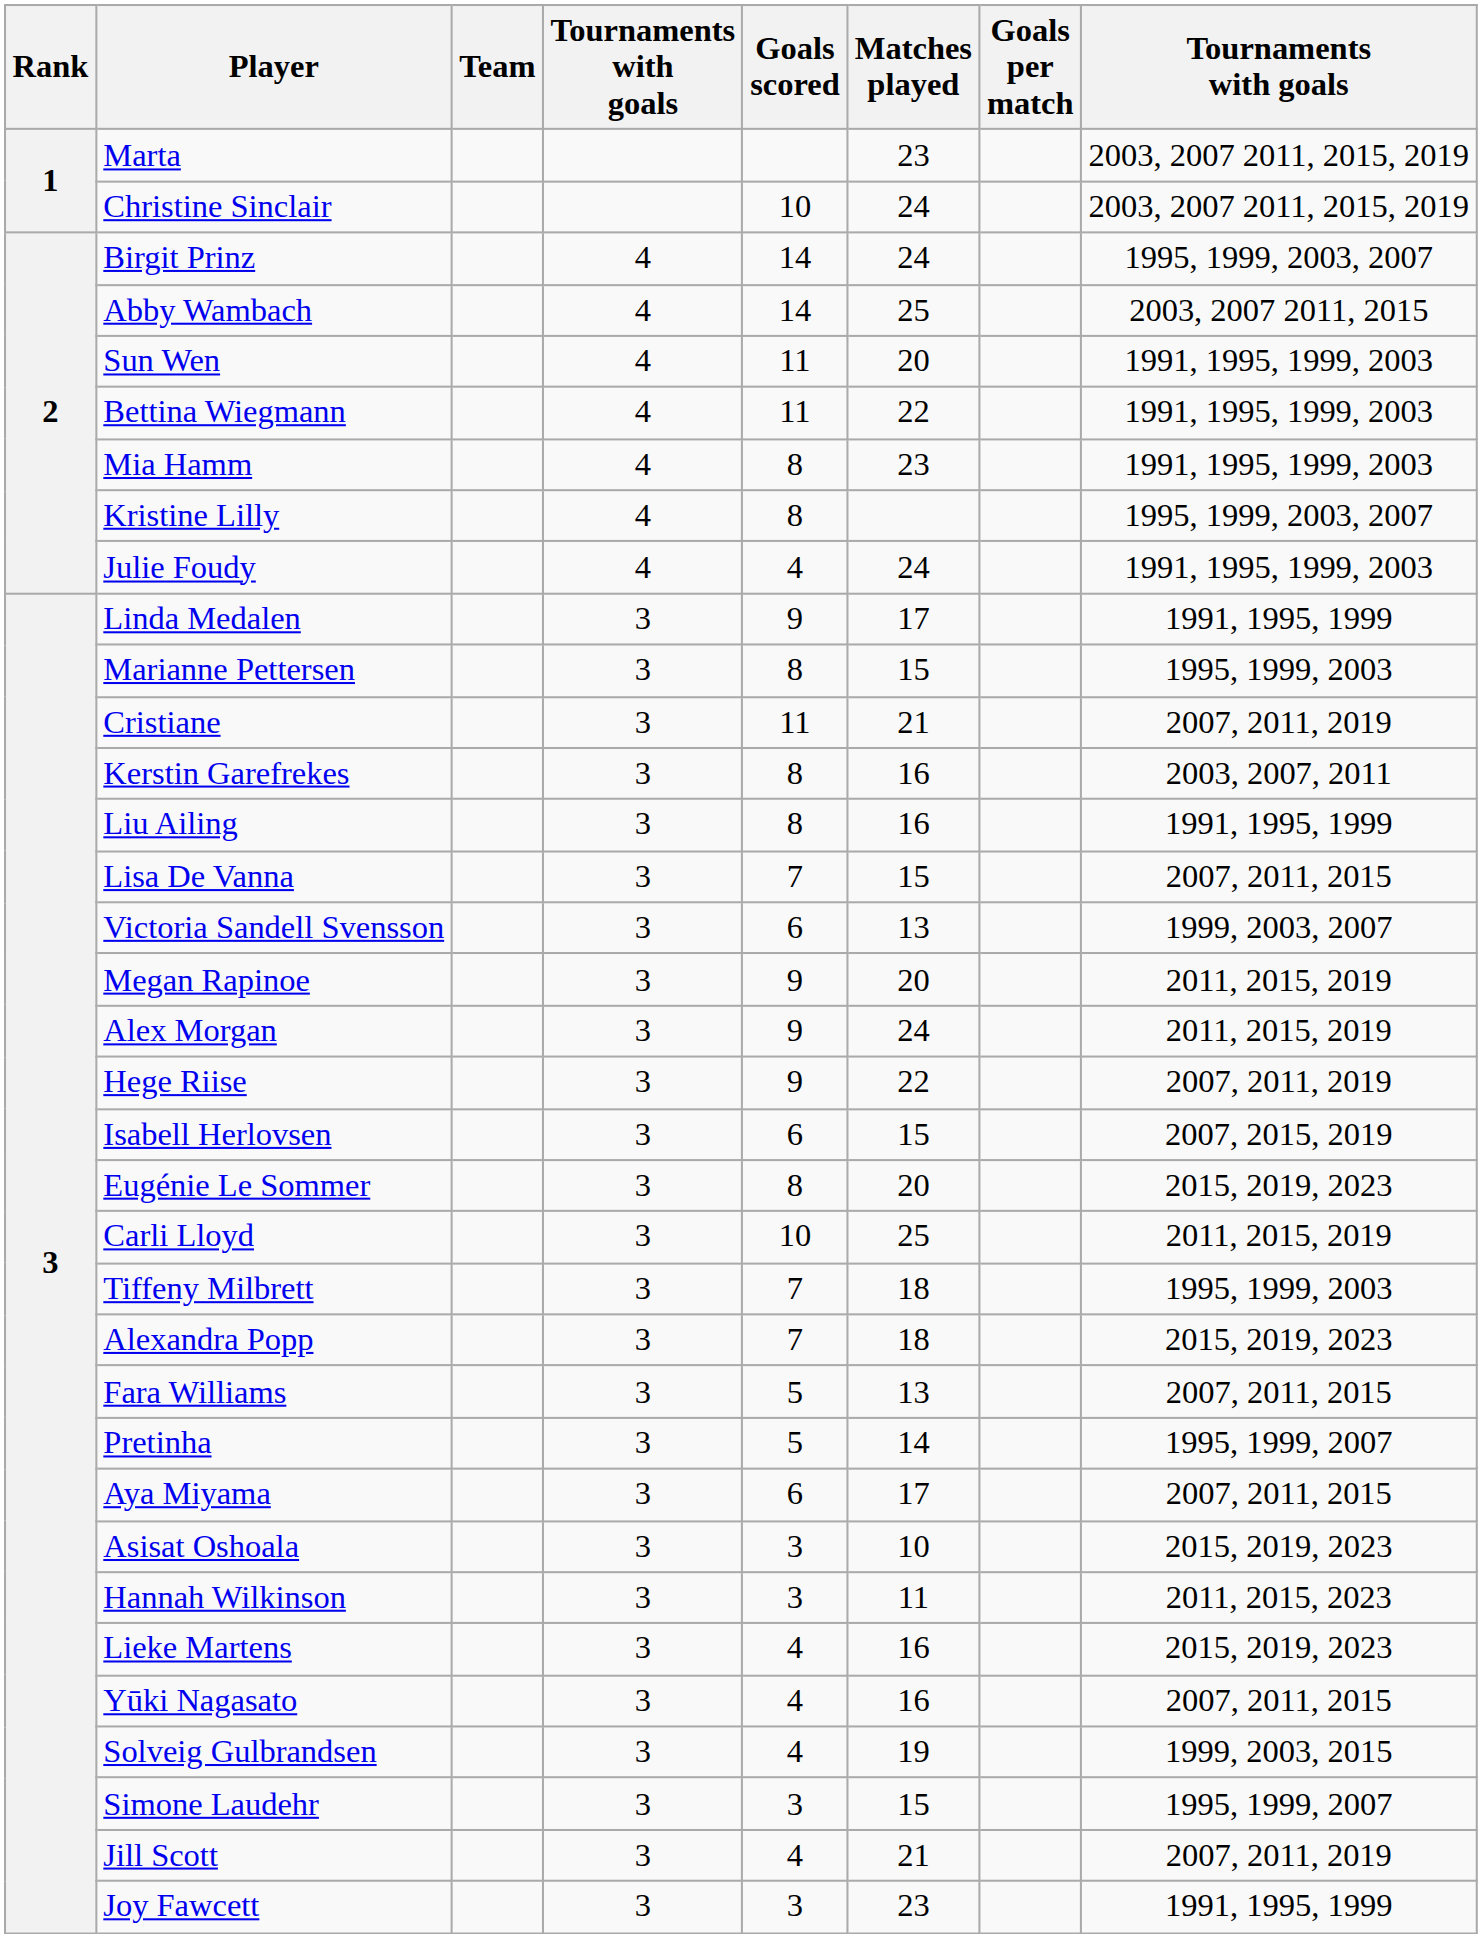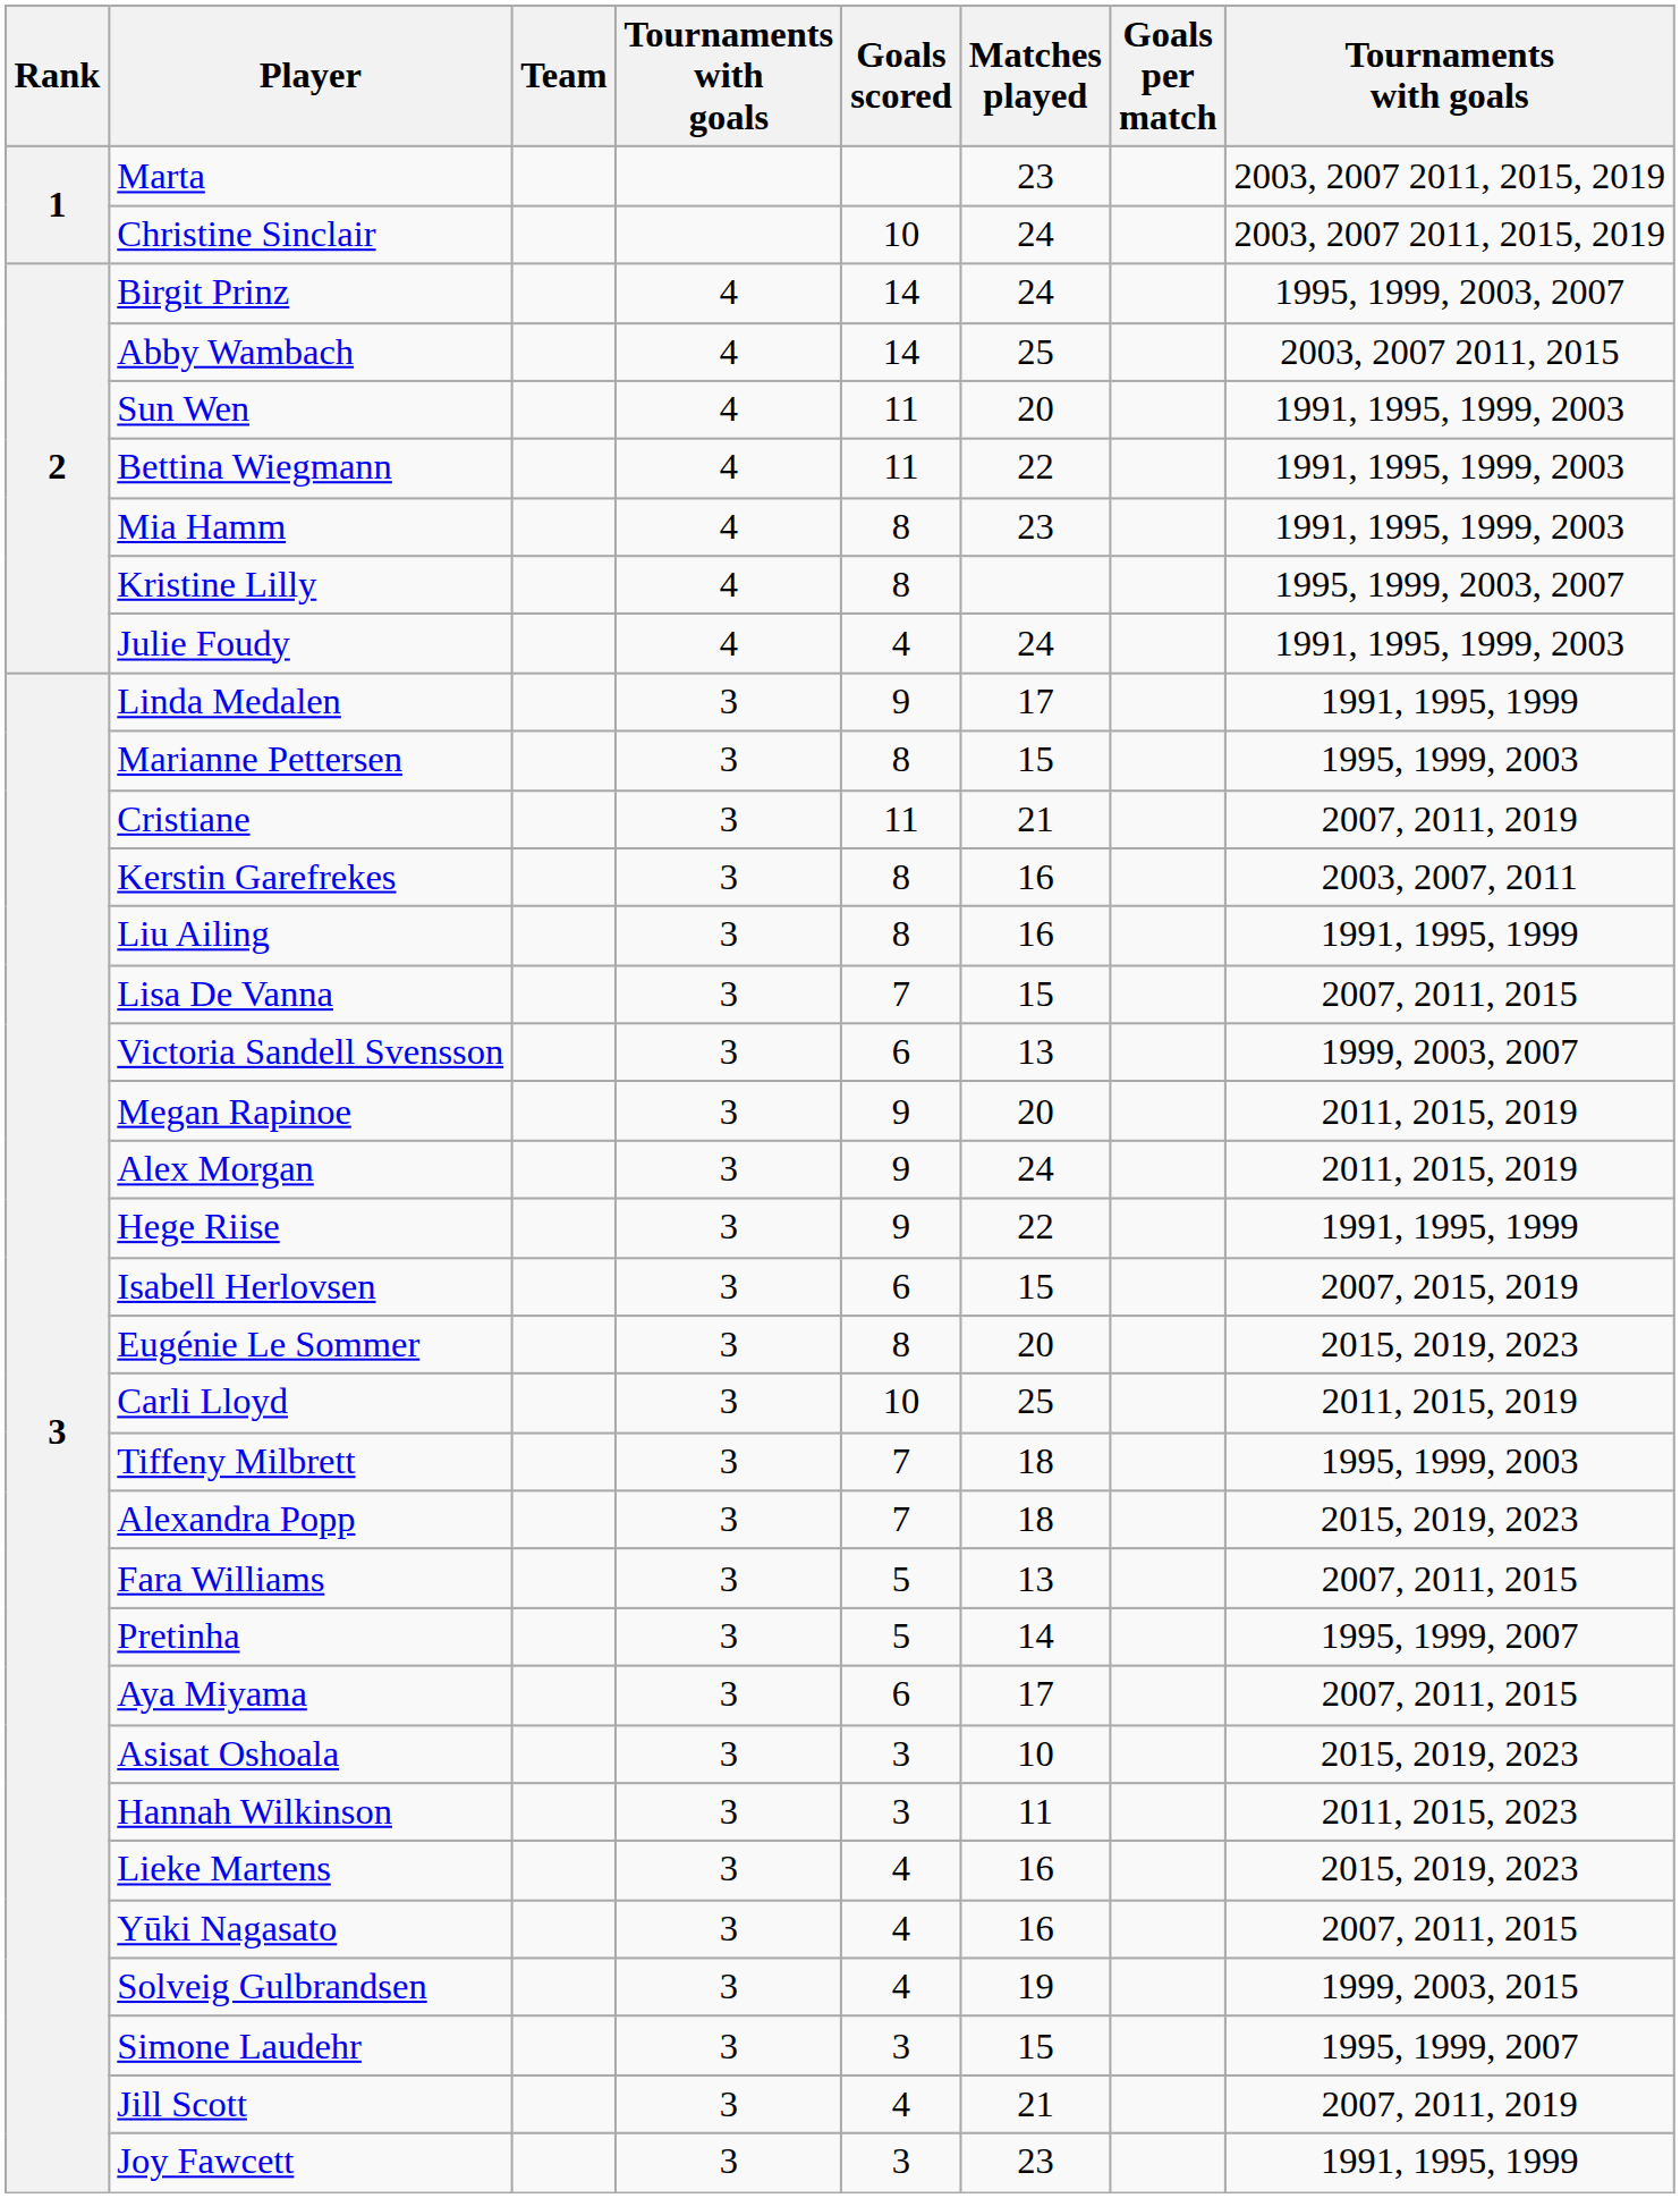 <table class="wikitable sortable" style="text-align:center;">
 <tr>
 <th scope="col">Rank</th>
 <th scope="col">Player</th>
 <th scope="col">Team</th>
 <th scope="col">Tournaments<br>with<br>goals</th>
 <th scope="col">Goals<br>scored</th>
 <th scope="col">Matches<br>played</th>
 <th scope="col">Goals<br>per<br>match</th>
 <th scope="col">Tournaments<br>with goals</th>
 </tr>
 <tr>
 <th rowspan=2>1</th>
 <td style="text-align:left;" data-sort-value="Marta"><a href='#'>Marta</a></td>
 <td align=left></td>
 <td></td>
 <td></td>
 <td>23</td>
 <td></td>
 <td data-sort-value="2003-2007-2011-2015-2019">2003, 2007 2011, 2015, 2019</td>
 </tr>
 <tr>
 <td style="text-align:left;" data-sort-value="Sinclair, Christine"><a href='#'>Christine Sinclair</a></td>
 <td align=left></td>
 <td></td>
 <td>10</td>
 <td>24</td>
 <td></td>
 <td data-sort-value="2003-2007-2011-2015-2019">2003, 2007 2011, 2015, 2019</td>
 </tr>
 <tr>
 <th rowspan=7>2</th>
 <td style="text-align:left;" data-sort-value="Prinz, Birgit"><a href='#'>Birgit Prinz</a></td>
 <td align=left></td>
 <td>4</td>
 <td>14</td>
 <td>24</td>
 <td></td>
 <td data-sort-value="1995-1999-2003-2007">1995, 1999, 2003, 2007</td>
 </tr>
 <tr>
 <td style="text-align:left;" data-sort-value="Wambach, Abby"><a href='#'>Abby Wambach</a></td>
 <td align=left></td>
 <td>4</td>
 <td>14</td>
 <td>25</td>
 <td></td>
 <td data-sort-value="2003-2007-2011-2015">2003, 2007 2011, 2015</td>
 </tr>
 <tr>
 <td style="text-align:left;" data-sort-value="Sun, Wen"><a href='#'>Sun Wen</a></td>
 <td align=left></td>
 <td>4</td>
 <td>11</td>
 <td>20</td>
 <td></td>
 <td data-sort-value="1991-1995-1999-2003">1991, 1995, 1999, 2003</td>
 </tr>
 <tr>
 <td style="text-align:left;" data-sort-value="Wiegmann, Bettina"><a href='#'>Bettina Wiegmann</a></td>
 <td align=left></td>
 <td>4</td>
 <td>11</td>
 <td>22</td>
 <td></td>
 <td data-sort-value="1991-1995-1999-2003">1991, 1995, 1999, 2003</td>
 </tr>
 <tr>
 <td style="text-align:left;" data-sort-value="Hamm, Mia"><a href='#'>Mia Hamm</a></td>
 <td align=left></td>
 <td>4</td>
 <td>8</td>
 <td>23</td>
 <td></td>
 <td data-sort-value="1991-1995-1999-2003">1991, 1995, 1999, 2003</td>
 </tr>
 <tr>
 <td style="text-align:left;" data-sort-value="Lilly, Kristine"><a href='#'>Kristine Lilly</a></td>
 <td align=left></td>
 <td>4</td>
 <td>8</td>
 <td></td>
 <td></td>
 <td data-sort-value="1995-1999-2003-2007">1995, 1999, 2003, 2007</td>
 </tr>
 <tr>
 <td style="text-align:left;" data-sort-value="Foudy, Julie"><a href='#'>Julie Foudy</a></td>
 <td align=left></td>
 <td>4</td>
 <td>4</td>
 <td>24</td>
 <td></td>
 <td data-sort-value="1991-1995-1999-2003">1991, 1995, 1999, 2003</td>
 </tr>
 <tr>
 <th rowspan=26>3</th>
 <td style="text-align:left;" data-sort-value="Medalen, Linda"><a href='#'>Linda Medalen</a></td>
 <td align=left></td>
 <td>3</td>
 <td>9</td>
 <td>17</td>
 <td></td>
 <td data-sort-value="1991-1995-1999">1991, 1995, 1999</td>
 </tr>
 <tr>
 <td style="text-align:left;" data-sort-value="Pettersen, Marianne"><a href='#'>Marianne Pettersen</a></td>
 <td align=left></td>
 <td>3</td>
 <td>8</td>
 <td>15</td>
 <td></td>
 <td data-sort-value="1995-1999-2003">1995, 1999, 2003</td>
 </tr>
 <tr>
 <td style="text-align:left;" data-sort-value="Cristiane"><a href='#'>Cristiane</a></td>
 <td align=left></td>
 <td>3</td>
 <td>11</td>
 <td>21</td>
 <td></td>
 <td data-sort-value="2007-2011-2019">2007, 2011, 2019</td>
 </tr>
 <tr>
 <td style="text-align:left;" data-sort-value="Garefrekes, Kerstin"><a href='#'>Kerstin Garefrekes</a></td>
 <td align=left></td>
 <td>3</td>
 <td>8</td>
 <td>16</td>
 <td></td>
 <td data-sort-value="2003-2007-2011">2003, 2007, 2011</td>
 </tr>
 <tr>
 <td style="text-align:left;" data-sort-value="Liu, Ailing"><a href='#'>Liu Ailing</a></td>
 <td align=left></td>
 <td>3</td>
 <td>8</td>
 <td>16</td>
 <td></td>
 <td data-sort-value="1991-1995-1999">1991, 1995, 1999</td>
 </tr>
 <tr>
 <td style="text-align:left;" data-sort-value="De Vanna, Lisa"><a href='#'>Lisa De Vanna</a></td>
 <td align=left></td>
 <td>3</td>
 <td>7</td>
 <td>15</td>
 <td></td>
 <td data-sort-value="2007-2011-2015">2007, 2011, 2015</td>
 </tr>
 <tr>
 <td style="text-align:left;" data-sort-value="Sandell Svensson, Victoria"><a href='#'>Victoria Sandell Svensson</a></td>
 <td align=left></td>
 <td>3</td>
 <td>6</td>
 <td>13</td>
 <td></td>
 <td data-sort-value="1999-2003-2007">1999, 2003, 2007</td>
 </tr>
 <tr>
 <td style="text-align:left;" data-sort-value="Rapinoe, Megan"><a href='#'>Megan Rapinoe</a></td>
 <td align=left></td>
 <td>3</td>
 <td>9</td>
 <td>20</td>
 <td></td>
 <td data-sort-value="2011-2015-2019">2011, 2015, 2019</td>
 </tr>
 <tr>
 <td style="text-align:left;" data-sort-value="Morgan, Alex"><a href='#'>Alex Morgan</a></td>
 <td align=left></td>
 <td>3</td>
 <td>9</td>
 <td>24</td>
 <td></td>
 <td data-sort-value="2011-2015-2019">2011, 2015, 2019</td>
 </tr>
 <tr>
 <td style="text-align:left;" data-sort-value="Riise, Hege"><a href='#'>Hege Riise</a></td>
 <td align=left></td>
 <td>3</td>
 <td>9</td>
 <td>22</td>
 <td></td>
-<td data-sort-value="2007-2011-2019">2007, 2011, 2019</td>
+<td data-sort-value="1991-1995-1999">1991, 1995, 1999</td>
 </tr>
 <tr>
 <td style="text-align:left;" data-sort-value="Herlovsen, Isabell"><a href='#'>Isabell Herlovsen</a></td>
 <td align=left></td>
 <td>3</td>
 <td>6</td>
 <td>15</td>
 <td></td>
 <td data-sort-value="2007-2015-2019">2007, 2015, 2019</td>
 </tr>
 <tr>
 <td style="text-align:left;" data-sort-value="Le Sommer, Eugénie"><a href='#'>Eugénie Le Sommer</a></td>
 <td align=left></td>
 <td>3</td>
 <td>8</td>
 <td>20</td>
 <td></td>
 <td data-sort-value="2015-2019-2023">2015, 2019, 2023</td>
 </tr>
 <tr>
 <td style="text-align:left;" data-sort-value="Lloyd, Carli"><a href='#'>Carli Lloyd</a></td>
 <td align=left></td>
 <td>3</td>
 <td>10</td>
 <td>25</td>
 <td></td>
 <td data-sort-value="2011-2015-2019">2011, 2015, 2019</td>
 </tr>
 <tr>
 <td style="text-align:left;" data-sort-value="Milbrett, Tiffeny"><a href='#'>Tiffeny Milbrett</a></td>
 <td align=left></td>
 <td>3</td>
 <td>7</td>
 <td>18</td>
 <td></td>
 <td data-sort-value="1995-1999-2003">1995, 1999, 2003</td>
 </tr>
 <tr>
 <td style="text-align:left;" data-sort-value="Popp, Alexandra"><a href='#'>Alexandra Popp</a></td>
 <td align=left></td>
 <td>3</td>
 <td>7</td>
 <td>18</td>
 <td></td>
 <td data-sort-value="2015-2019-2023">2015, 2019, 2023</td>
 </tr>
 <tr>
 <td style="text-align:left;" data-sort-value="Williams, Fara"><a href='#'>Fara Williams</a></td>
 <td align=left></td>
 <td>3</td>
 <td>5</td>
 <td>13</td>
 <td></td>
 <td data-sort-value="2007-2011-2015">2007, 2011, 2015</td>
 </tr>
 <tr>
 <td style="text-align:left;" data-sort-value="Pretinha"><a href='#'>Pretinha</a></td>
 <td align=left></td>
 <td>3</td>
 <td>5</td>
 <td>14</td>
 <td></td>
 <td data-sort-value="1995-1999-2007">1995, 1999, 2007</td>
 </tr>
 <tr>
 <td style="text-align:left;" data-sort-value="Miyama, Aya"><a href='#'>Aya Miyama</a></td>
 <td align=left></td>
 <td>3</td>
 <td>6</td>
 <td>17</td>
 <td></td>
 <td data-sort-value="2007-2011-2015">2007, 2011, 2015</td>
 </tr>
 <tr>
 <td style="text-align:left;" data-sort-value="Oshoala, Asisat"><a href='#'>Asisat Oshoala</a></td>
 <td align=left></td>
 <td>3</td>
 <td>3</td>
 <td>10</td>
 <td></td>
 <td data-sort-value="2015-2019-2023">2015, 2019, 2023</td>
 </tr>
 <tr>
 <td style="text-align:left;" data-sort-value="Wilkinson, Hannah"><a href='#'>Hannah Wilkinson</a></td>
 <td align=left></td>
 <td>3</td>
 <td>3</td>
 <td>11</td>
 <td></td>
 <td data-sort-value="2011-2015-2023">2011, 2015, 2023</td>
 </tr>
 <tr>
 <td style="text-align:left;" data-sort-value="Martens, Lieke"><a href='#'>Lieke Martens</a></td>
 <td align=left></td>
 <td>3</td>
 <td>4</td>
 <td>16</td>
 <td></td>
 <td data-sort-value="2015-2019-2023">2015, 2019, 2023</td>
 </tr>
 <tr>
 <td style="text-align:left;" data-sort-value="Nagasato, Yūki"><a href='#'>Yūki Nagasato</a></td>
 <td align=left></td>
 <td>3</td>
 <td>4</td>
 <td>16</td>
 <td></td>
 <td data-sort-value="2007-2011-2015">2007, 2011, 2015</td>
 </tr>
 <tr>
 <td style="text-align:left;" data-sort-value="Gulbrandsen, Solveig"><a href='#'>Solveig Gulbrandsen</a></td>
 <td align=left></td>
 <td>3</td>
 <td>4</td>
 <td>19</td>
 <td></td>
 <td data-sort-value="1999-2003-2015">1999, 2003, 2015</td>
 </tr>
 <tr>
 <td style="text-align:left;" data-sort-value="Laudehr, Simone"><a href='#'>Simone Laudehr</a></td>
 <td align=left></td>
 <td>3</td>
 <td>3</td>
 <td>15</td>
 <td></td>
 <td data-sort-value="1995-1999-2007">1995, 1999, 2007</td>
 </tr>
 <tr>
 <td style="text-align:left;" data-sort-value="Scott, Jill"><a href='#'>Jill Scott</a></td>
 <td align=left></td>
 <td>3</td>
 <td>4</td>
 <td>21</td>
 <td></td>
 <td data-sort-value="2007-2011-2019">2007, 2011, 2019</td>
 </tr>
 <tr>
 <td style="text-align:left;" data-sort-value="Fawcett, Joy"><a href='#'>Joy Fawcett</a></td>
 <td align=left></td>
 <td>3</td>
 <td>3</td>
 <td>23</td>
 <td></td>
 <td data-sort-value="1991-1995-1999">1991, 1995, 1999</td>
 </tr>
 </table>
